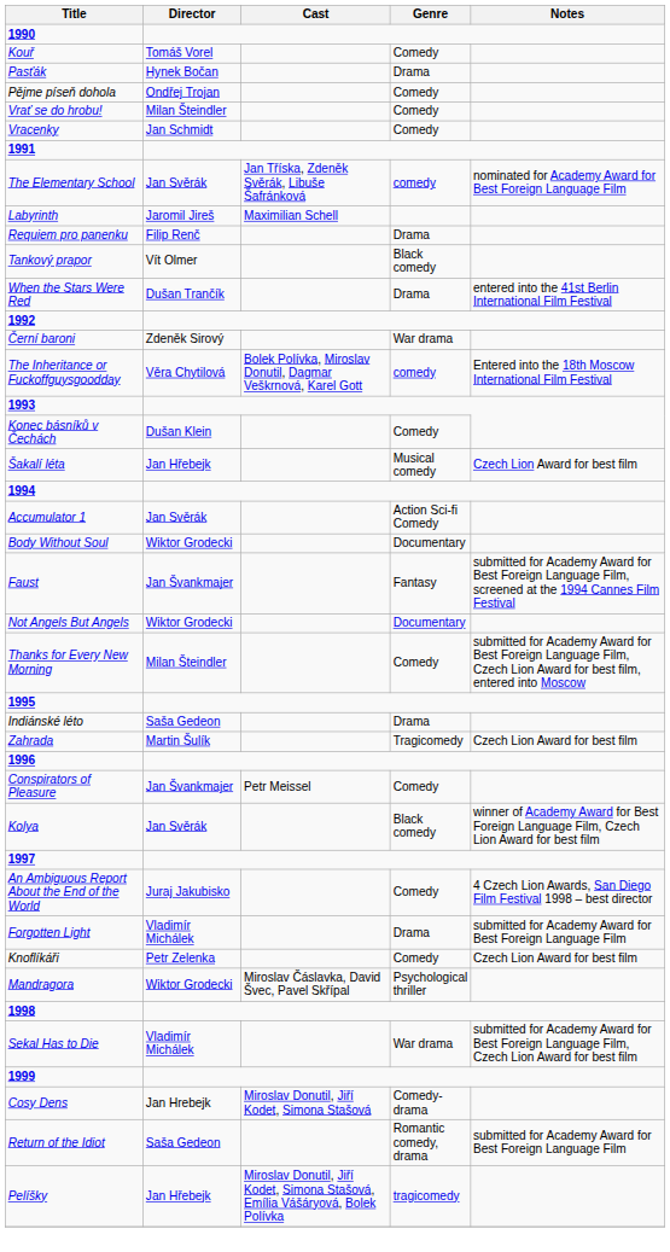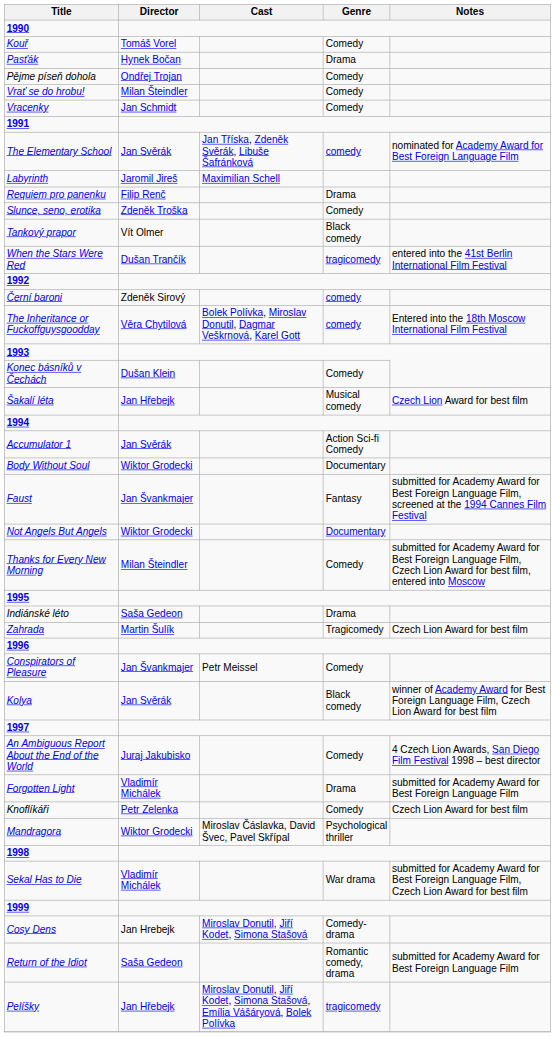 <table class="wikitable">
 <tr>
 <th width=21%>Title</th>
 <th width=15%>Director</th>
 <th width=23%>Cast</th>
 <th width=11%>Genre</th>
 <th width=30%>Notes</th>
 </tr>
 <tr>
 <td><strong><a href='#'>1990</a></strong></td>
 </tr>
 <tr>
 <td><em><a href='#'>Kouř</a></em></td>
 <td><a href='#'>Tomáš Vorel</a></td>
 <td></td>
 <td>Comedy</td>
 <td></td>
 </tr>
 <tr>
 <td><em><a href='#'>Pasťák</a></em></td>
 <td><a href='#'>Hynek Bočan</a></td>
 <td></td>
 <td>Drama</td>
 <td></td>
 </tr>
 <tr>
 <td><em>Pějme píseň dohola</em></td>
 <td><a href='#'>Ondřej Trojan</a></td>
 <td></td>
 <td>Comedy</td>
 <td></td>
 </tr>
 <tr>
 <td><em><a href='#'>Vrať se do hrobu!</a></em></td>
 <td><a href='#'>Milan Šteindler</a></td>
 <td></td>
 <td>Comedy</td>
 <td></td>
 </tr>
 <tr>
 <td><em><a href='#'>Vracenky</a></em></td>
 <td><a href='#'>Jan Schmidt</a></td>
 <td></td>
 <td>Comedy</td>
 <td></td>
 </tr>
 <tr>
 <td><strong><a href='#'>1991</a></strong></td>
 </tr>
 <tr>
 <td><em><a href='#'>The Elementary School</a></em></td>
 <td><a href='#'>Jan Svěrák</a></td>
 <td><a href='#'>Jan Tříska</a>, <a href='#'>Zdeněk Svěrák</a>, <a href='#'>Libuše Šafránková</a></td>
 <td><a href='#'>comedy</a></td>
 <td>nominated for <a href='#'>Academy Award for Best Foreign Language Film</a></td>
 </tr>
 <tr>
 <td><em><a href='#'>Labyrinth</a></em></td>
 <td><a href='#'>Jaromil Jireš</a></td>
 <td><a href='#'>Maximilian Schell</a></td>
 <td></td>
 <td></td>
 </tr>
 <tr>
 <td><em><a href='#'>Requiem pro panenku</a></em></td>
 <td><a href='#'>Filip Renč</a></td>
 <td></td>
 <td>Drama</td>
 <td></td>
 </tr>
 <tr>
+<td><em><a href='#'>Slunce, seno, erotika</a></em></td>
+<td><a href='#'>Zdeněk Troška</a></td>
+<td></td>
+<td>Comedy</td>
+<td></td>
+</tr>
+<tr>
 <td><em><a href='#'>Tankový prapor</a></em></td>
 <td>Vít Olmer</td>
 <td></td>
 <td>Black comedy</td>
 <td></td>
 </tr>
 <tr>
 <td><em><a href='#'>When the Stars Were Red</a></em></td>
 <td><a href='#'>Dušan Trančík</a></td>
 <td></td>
-<td>Drama</td>
+<td><a href='#'>tragicomedy</a></td>
 <td>entered into the <a href='#'>41st Berlin International Film Festival</a></td>
 </tr>
 <tr>
 <td><strong><a href='#'>1992</a></strong></td>
 </tr>
 <tr>
 <td><em><a href='#'>Černí baroni</a></em></td>
 <td>Zdeněk Sirový</td>
 <td></td>
-<td>War drama</td>
+<td><a href='#'>comedy</a></td>
 <td></td>
 </tr>
 <tr>
 <td><em><a href='#'>The Inheritance or Fuckoffguysgoodday</a></em></td>
 <td><a href='#'>Věra Chytilová</a></td>
 <td><a href='#'>Bolek Polívka</a>, <a href='#'>Miroslav Donutil</a>, <a href='#'>Dagmar Veškrnová</a>, <a href='#'>Karel Gott</a></td>
 <td><a href='#'>comedy</a></td>
 <td>Entered into the <a href='#'>18th Moscow International Film Festival</a></td>
 </tr>
 <tr>
 <td><strong><a href='#'>1993</a></strong></td>
 </tr>
 <tr>
 <td><em><a href='#'>Konec básníků v Čechách</a></em></td>
 <td><a href='#'>Dušan Klein</a></td>
 <td></td>
 <td>Comedy</td>
 </tr>
 <tr>
 <td><em><a href='#'>Šakalí léta</a></em></td>
 <td><a href='#'>Jan Hřebejk</a></td>
 <td></td>
 <td>Musical comedy</td>
 <td><a href='#'>Czech Lion</a> Award for best film</td>
 </tr>
 <tr>
 <td><strong><a href='#'>1994</a></strong></td>
 </tr>
 <tr>
 <td><em><a href='#'>Accumulator 1</a></em></td>
 <td><a href='#'>Jan Svěrák</a></td>
 <td></td>
 <td>Action Sci-fi Comedy</td>
 <td></td>
 </tr>
 <tr>
 <td><em><a href='#'>Body Without Soul</a></em></td>
 <td><a href='#'>Wiktor Grodecki</a></td>
 <td></td>
 <td>Documentary</td>
 <td></td>
 </tr>
 <tr>
 <td><em><a href='#'>Faust</a></em></td>
 <td><a href='#'>Jan Švankmajer</a></td>
 <td></td>
 <td>Fantasy</td>
 <td>submitted for Academy Award for Best Foreign Language Film, screened at the <a href='#'>1994 Cannes Film Festival</a></td>
 </tr>
 <tr>
 <td><em><a href='#'>Not Angels But Angels</a></em></td>
 <td><a href='#'>Wiktor Grodecki</a></td>
 <td></td>
 <td><a href='#'>Documentary</a></td>
 <td></td>
 </tr>
 <tr>
 <td><em><a href='#'>Thanks for Every New Morning</a></em></td>
 <td><a href='#'>Milan Šteindler</a></td>
 <td></td>
 <td>Comedy</td>
 <td>submitted for Academy Award for Best Foreign Language Film, Czech Lion Award for best film, entered into <a href='#'>Moscow</a></td>
 </tr>
 <tr>
 <td><strong><a href='#'>1995</a></strong></td>
 </tr>
 <tr>
 <td><em>Indiánské léto</em></td>
 <td><a href='#'>Saša Gedeon</a></td>
 <td></td>
 <td>Drama</td>
 <td></td>
 </tr>
 <tr>
 <td><em><a href='#'>Zahrada</a></em></td>
 <td><a href='#'>Martin Šulík</a></td>
 <td></td>
 <td>Tragicomedy</td>
 <td>Czech Lion Award for best film</td>
 </tr>
 <tr>
 <td><strong><a href='#'>1996</a></strong></td>
 </tr>
 <tr>
 <td><em><a href='#'>Conspirators of Pleasure</a></em></td>
 <td><a href='#'>Jan Švankmajer</a></td>
 <td>Petr Meissel</td>
 <td>Comedy</td>
 <td></td>
 </tr>
 <tr>
 <td><em><a href='#'>Kolya</a></em></td>
 <td><a href='#'>Jan Svěrák</a></td>
 <td></td>
 <td>Black comedy</td>
 <td>winner of <a href='#'>Academy Award</a> for Best Foreign Language Film, Czech Lion Award for best film</td>
 </tr>
 <tr>
 <td><strong><a href='#'>1997</a></strong></td>
 </tr>
 <tr>
 <td><em><a href='#'>An Ambiguous Report About the End of the World</a></em></td>
 <td><a href='#'>Juraj Jakubisko</a></td>
 <td></td>
 <td>Comedy</td>
 <td>4 Czech Lion Awards, <a href='#'>San Diego Film Festival</a> 1998 – best director</td>
 </tr>
 <tr>
 <td><em><a href='#'>Forgotten Light</a></em></td>
 <td><a href='#'>Vladimír Michálek</a></td>
 <td></td>
 <td>Drama</td>
 <td>submitted for Academy Award for Best Foreign Language Film</td>
 </tr>
 <tr>
 <td><em>Knoflíkáři</em></td>
 <td><a href='#'>Petr Zelenka</a></td>
 <td></td>
 <td>Comedy</td>
 <td>Czech Lion Award for best film</td>
 </tr>
 <tr>
 <td><em><a href='#'>Mandragora</a></em></td>
 <td><a href='#'>Wiktor Grodecki</a></td>
 <td>Miroslav Čáslavka, David Švec, Pavel Skřípal</td>
 <td>Psychological thriller</td>
 <td></td>
 </tr>
 <tr>
 <td><strong><a href='#'>1998</a></strong></td>
 </tr>
 <tr>
 <td><em><a href='#'>Sekal Has to Die</a></em></td>
 <td><a href='#'>Vladimír Michálek</a></td>
 <td></td>
 <td>War drama</td>
 <td>submitted for Academy Award for Best Foreign Language Film, Czech Lion Award for best film</td>
 </tr>
 <tr>
 <td><strong><a href='#'>1999</a></strong></td>
 </tr>
 <tr>
 <td><em><a href='#'>Cosy Dens</a></em></td>
 <td>Jan Hrebejk</td>
 <td><a href='#'>Miroslav Donutil</a>, <a href='#'>Jiří Kodet</a>, <a href='#'>Simona Stašová</a></td>
 <td>Comedy-drama</td>
 <td></td>
 </tr>
 <tr>
 <td><em><a href='#'>Return of the Idiot</a></em></td>
 <td><a href='#'>Saša Gedeon</a></td>
 <td></td>
 <td>Romantic comedy, drama</td>
 <td>submitted for Academy Award for Best Foreign Language Film</td>
 </tr>
 <tr>
 <td><em><a href='#'>Pelíšky</a></em></td>
 <td><a href='#'>Jan Hřebejk</a></td>
 <td><a href='#'>Miroslav Donutil</a>, <a href='#'>Jiří Kodet</a>, <a href='#'>Simona Stašová</a>, <a href='#'>Emília Vášáryová</a>, <a href='#'>Bolek Polívka</a></td>
 <td><a href='#'>tragicomedy</a></td>
 <td></td>
 </tr>
 <tr>
 </tr>
 </table>
